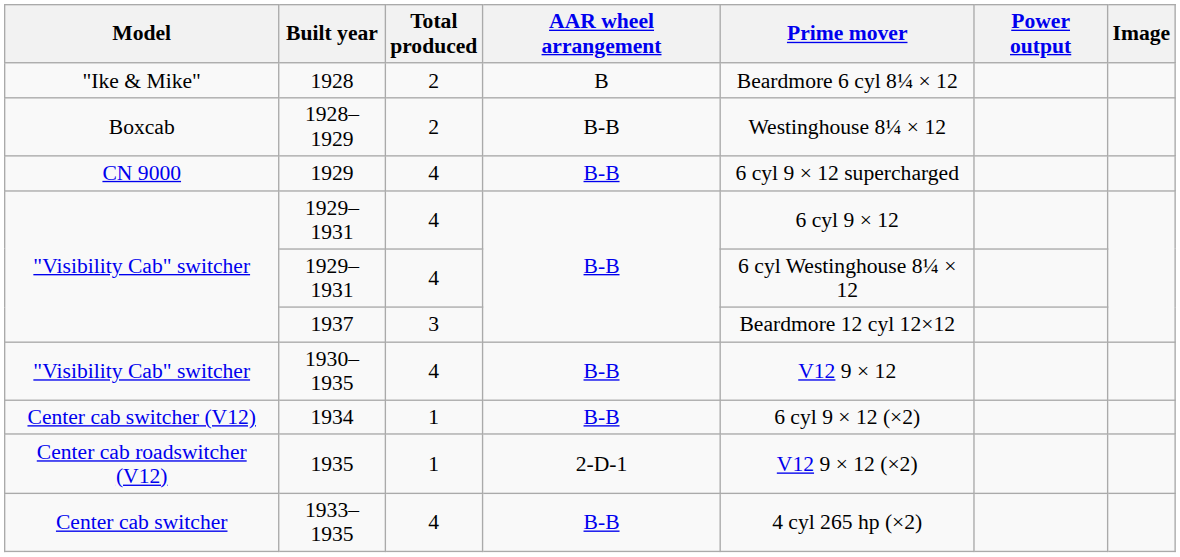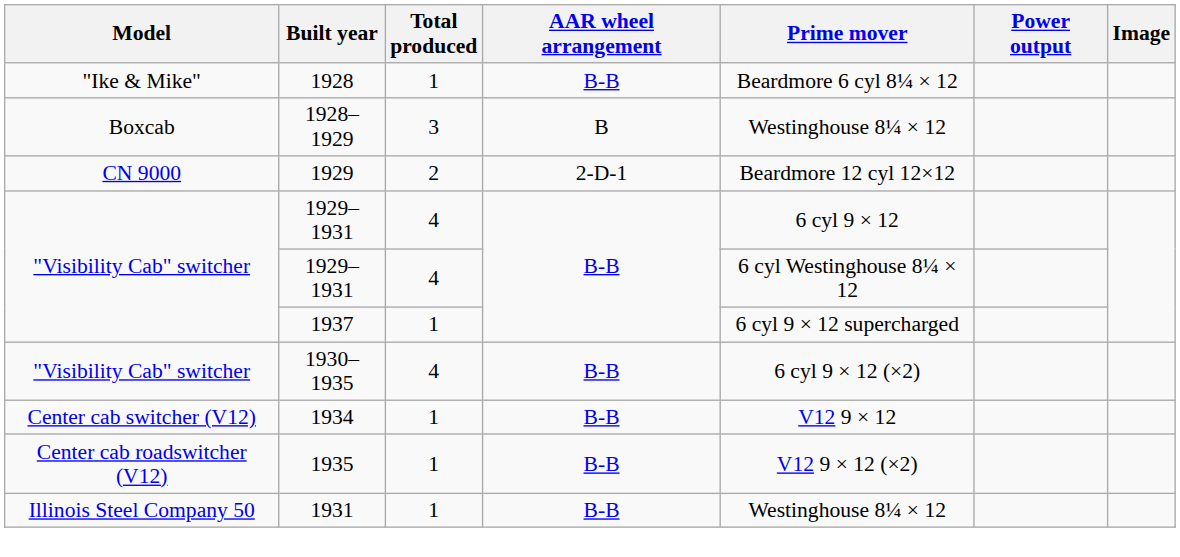 <table class="wikitable">
 <tr>
 <th>Model</th>
 <th>Built year</th>
 <th>Total<br>produced</th>
 <th><a href='#'>AAR wheel arrangement</a></th>
 <th><a href='#'>Prime mover</a></th>
 <th><a href='#'>Power output</a></th>
 <th>Image</th>
 </tr>
 <tr style=text-align:center>
 <td>"Ike & Mike"</td>
 <td>1928</td>
-<td>2</td>
-<td>B</td>
+<td>1</td>
+<td><a href='#'>B-B</a></td>
 <td>Beardmore 6 cyl 8¼ × 12</td>
 <td></td>
 </tr>
 <tr style=text-align:center>
 <td>Boxcab</td>
 <td>1928–1929</td>
-<td>2</td>
-<td>B-B</td>
+<td>3</td>
+<td>B</td>
 <td>Westinghouse 8¼ × 12</td>
 <td></td>
 <td></td>
 </tr>
 <tr style=text-align:center>
 <td><a href='#'>CN 9000</a></td>
 <td>1929</td>
-<td>4</td>
-<td><a href='#'>B-B</a></td>
-<td>6 cyl 9 × 12 supercharged</td>
+<td>2</td>
+<td>2-D-1</td>
+<td>Beardmore 12 cyl 12×12</td>
 <td></td>
 <td></td>
 </tr>
 <tr style=text-align:center>
 <td rowspan="3"><a href='#'>"Visibility Cab" switcher</a></td>
 <td>1929–1931</td>
 <td>4</td>
 <td rowspan="3"><a href='#'>B-B</a></td>
 <td>6 cyl 9 × 12</td>
 <td></td>
 <td rowspan="3"></td>
 </tr>
 <tr style=text-align:center>
 <td>1929–1931</td>
 <td>4</td>
 <td>6 cyl Westinghouse 8¼ × 12</td>
 <td></td>
 </tr>
 <tr style=text-align:center>
 <td>1937</td>
-<td>3</td>
-<td>Beardmore 12 cyl 12×12</td>
+<td>1</td>
+<td>6 cyl 9 × 12 supercharged</td>
 <td></td>
 </tr>
 <tr style=text-align:center>
 <td><a href='#'>"Visibility Cab" switcher</a></td>
 <td>1930–1935</td>
 <td>4</td>
 <td><a href='#'>B-B</a></td>
-<td><a href='#'>V12</a> 9 × 12</td>
+<td>6 cyl 9 × 12 (×2)</td>
 <td></td>
 <td></td>
 </tr>
 <tr style=text-align:center>
 <td><a href='#'>Center cab switcher (V12)</a></td>
 <td>1934</td>
 <td>1</td>
 <td><a href='#'>B-B</a></td>
-<td>6 cyl 9 × 12 (×2)</td>
+<td><a href='#'>V12</a> 9 × 12</td>
 <td></td>
 <td></td>
 </tr>
 <tr style=text-align:center>
 <td><a href='#'>Center cab roadswitcher (V12)</a></td>
 <td>1935</td>
 <td>1</td>
-<td>2-D-1</td>
+<td><a href='#'>B-B</a></td>
 <td><a href='#'>V12</a> 9 × 12 (×2)</td>
 <td></td>
 <td></td>
 </tr>
 <tr style=text-align:center>
-<td><a href='#'>Center cab switcher</a></td>
-<td>1933–1935</td>
-<td>4</td>
+<td><a href='#'>Illinois Steel Company 50</a></td>
+<td>1931</td>
+<td>1</td>
 <td><a href='#'>B-B</a></td>
-<td>4 cyl 265 hp (×2)</td>
+<td>Westinghouse 8¼ × 12</td>
 <td></td>
 <td></td>
 </tr>
 </table>
